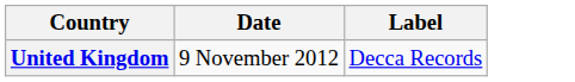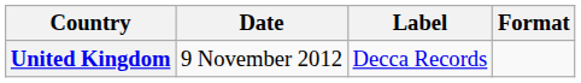 <table class="wikitable plainrowheaders" style="text-align:center;">
 <tr>
 <th>Country</th>
 <th>Date</th>
 <th>Label</th>
+<th>Format</th>
 </tr>
 <tr>
 <th scope="row"><a href='#'>United Kingdom</a></th>
 <td>9 November 2012</td>
 <td><a href='#'>Decca Records</a></td>
+<td></td>
 </tr>
 </table>
